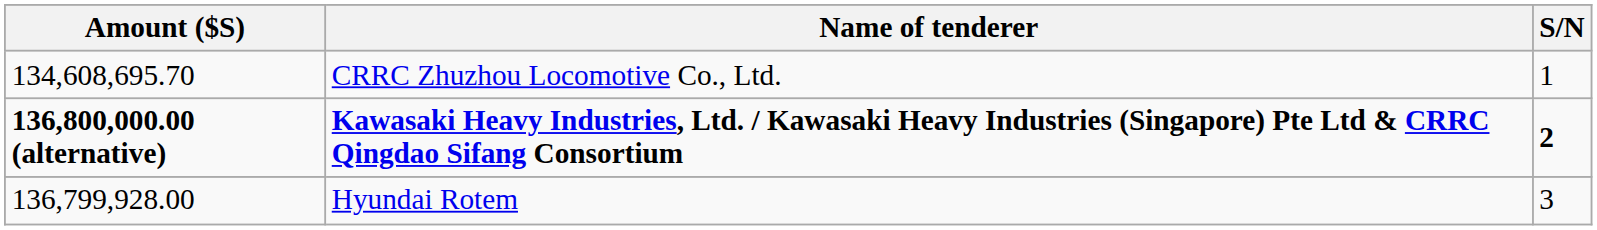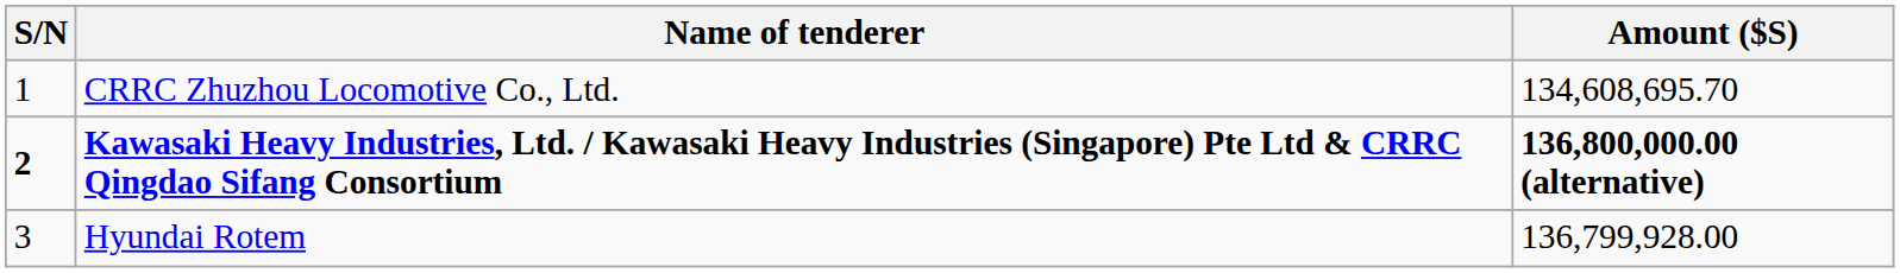 <table class="wikitable">
 <tr>
+<th>S/N</th>
+<th>Name of tenderer</th>
 <th>Amount ($S)</th>
-<th>Name of tenderer</th>
-<th>S/N</th>
 </tr>
 <tr>
+<td>1</td>
+<td><a href='#'>CRRC Zhuzhou Locomotive</a> Co., Ltd.</td>
 <td>134,608,695.70</td>
-<td><a href='#'>CRRC Zhuzhou Locomotive</a> Co., Ltd.</td>
-<td>1</td>
 </tr>
 <tr>
+<td><strong>2</strong></td>
+<td><strong><a href='#'>Kawasaki Heavy Industries</a>, Ltd. / Kawasaki Heavy Industries (Singapore) Pte Ltd & <a href='#'>CRRC Qingdao Sifang</a> Consortium</strong></td>
 <td><strong>136,800,000.00 (alternative)</strong></td>
-<td><strong><a href='#'>Kawasaki Heavy Industries</a>, Ltd. / Kawasaki Heavy Industries (Singapore) Pte Ltd & <a href='#'>CRRC Qingdao Sifang</a> Consortium</strong></td>
-<td><strong>2</strong></td>
 </tr>
 <tr>
+<td>3</td>
+<td><a href='#'>Hyundai Rotem</a></td>
 <td>136,799,928.00</td>
-<td><a href='#'>Hyundai Rotem</a></td>
-<td>3</td>
 </tr>
 </table>
